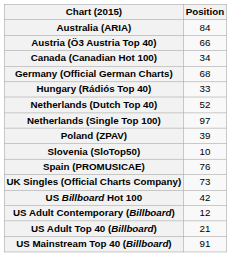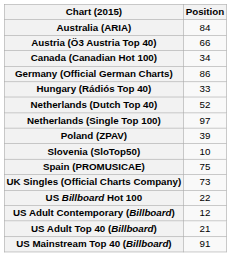 <table class="wikitable sortable plainrowheaders" style="text-align:center">
 <tr>
 <th scope="col">Chart (2015)</th>
 <th scope="col">Position</th>
 </tr>
 <tr>
 <th scope="row">Australia (ARIA)</th>
 <td>84</td>
 </tr>
 <tr>
 <th scope="row">Austria (Ö3 Austria Top 40)</th>
 <td>66</td>
 </tr>
 <tr>
 <th scope="row">Canada (Canadian Hot 100)</th>
 <td>34</td>
 </tr>
 <tr>
 <th scope="row">Germany (Official German Charts)</th>
-<td>68</td>
+<td>86</td>
 </tr>
 <tr>
 <th scope="row">Hungary (Rádiós Top 40)</th>
 <td>33</td>
 </tr>
 <tr>
 <th scope="row">Netherlands (Dutch Top 40)</th>
 <td>52</td>
 </tr>
 <tr>
 <th scope="row">Netherlands (Single Top 100)</th>
 <td>97</td>
 </tr>
 <tr>
 <th scope="row">Poland (ZPAV)</th>
 <td>39</td>
 </tr>
 <tr>
 <th scope="row">Slovenia (SloTop50)</th>
 <td align=center>10</td>
 </tr>
 <tr>
 <th scope="row">Spain (PROMUSICAE)</th>
-<td>76</td>
+<td>75</td>
 </tr>
 <tr>
 <th scope="row">UK Singles (Official Charts Company)</th>
 <td>73</td>
 </tr>
 <tr>
 <th scope="row">US <em>Billboard</em> Hot 100</th>
-<td>42</td>
+<td>22</td>
 </tr>
 <tr>
 <th scope="row">US Adult Contemporary (<em>Billboard</em>)</th>
 <td>12</td>
 </tr>
 <tr>
 <th scope="row">US Adult Top 40 (<em>Billboard</em>)</th>
 <td>21</td>
 </tr>
 <tr>
 <th scope="row">US Mainstream Top 40 (<em>Billboard</em>)</th>
 <td>91</td>
 </tr>
 </table>
